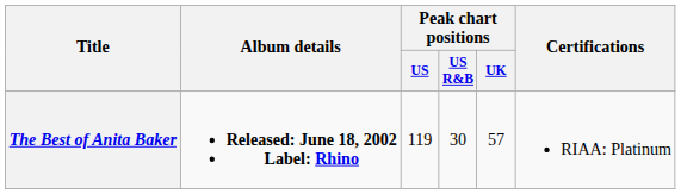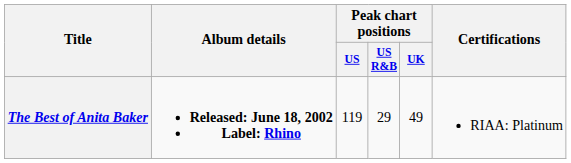 <table class="wikitable plainrowheaders" style="text-align:center;">
 <tr>
 <th rowspan="2">Title</th>
 <th rowspan="2">Album details</th>
 <th colspan="3">Peak chart positions</th>
 <th rowspan="2">Certifications<br></th>
 </tr>
 <tr style="font-size:smaller;">
 <th width="30"><a href='#'>US</a><br></th>
 <th width="30"><a href='#'>US<br>R&B</a><br></th>
 <th width="30"><a href='#'>UK</a><br></th>
 </tr>
 <tr>
 <th scope="row"><em><a href='#'>The Best of Anita Baker</a></em></th>
 <td><strong><br><ul><li>Released: June 18, 2002</li><li>Label: <a href='#'>Rhino</a></li></ul></strong></td>
 <td>119</td>
-<td>30</td>
-<td>57</td>
+<td>29</td>
+<td>49</td>
 <td align="left"><br><ul><li>RIAA: Platinum</li></ul></td>
 </tr>
 </table>
